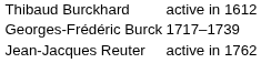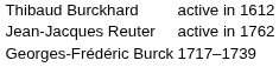 <table>
 <tr>
 <td>Thibaud Burckhard</td>
 <td>active in 1612</td>
 </tr>
 <tr>
+<td>Jean-Jacques Reuter</td>
+<td>active in 1762</td>
+</tr>
+<tr>
 <td>Georges-Frédéric Burck</td>
 <td>1717–1739</td>
 </tr>
-<tr>
-<td>Jean-Jacques Reuter</td>
-<td>active in 1762</td>
-</tr>
 </table>
